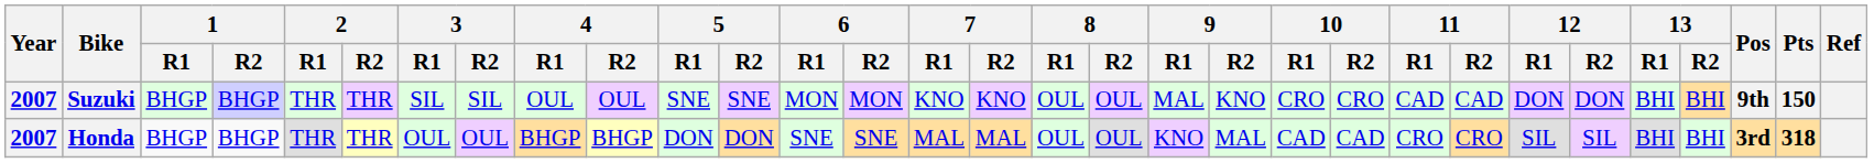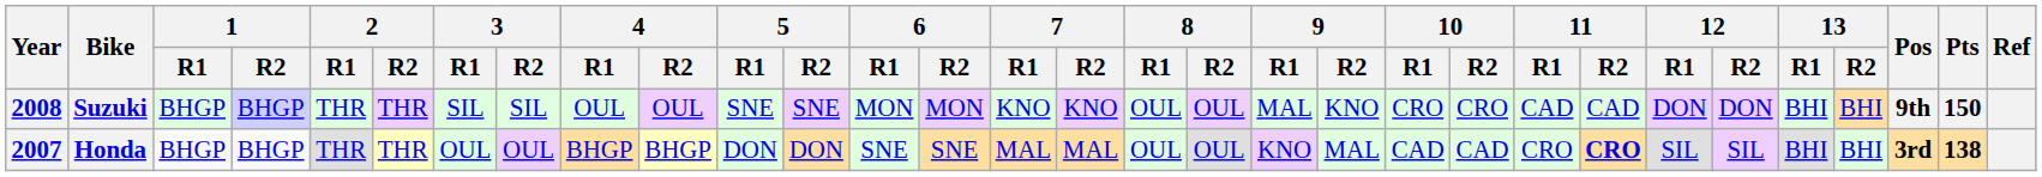 <table class="wikitable" style="text-align:center; font-size:90%">
 <tr>
 <th style="vertical-align:middle;" rowspan="2">Year</th>
 <th style="vertical-align:middle;" rowspan="2">Bike</th>
 <th colspan=2>1</th>
 <th colspan=2>2</th>
 <th colspan=2>3</th>
 <th colspan=2>4</th>
 <th colspan=2>5</th>
 <th colspan=2>6</th>
 <th colspan=2>7</th>
 <th colspan=2>8</th>
 <th colspan=2>9</th>
 <th colspan=2>10</th>
 <th colspan=2>11</th>
 <th colspan=2>12</th>
 <th colspan=2>13</th>
 <th rowspan=2>Pos</th>
 <th rowspan=2>Pts</th>
 <th rowspan=2>Ref</th>
 </tr>
 <tr>
 <th>R1</th>
 <th>R2</th>
 <th>R1</th>
 <th>R2</th>
 <th>R1</th>
 <th>R2</th>
 <th>R1</th>
 <th>R2</th>
 <th>R1</th>
 <th>R2</th>
 <th>R1</th>
 <th>R2</th>
 <th>R1</th>
 <th>R2</th>
 <th>R1</th>
 <th>R2</th>
 <th>R1</th>
 <th>R2</th>
 <th>R1</th>
 <th>R2</th>
 <th>R1</th>
 <th>R2</th>
 <th>R1</th>
 <th>R2</th>
 <th>R1</th>
 <th>R2</th>
 </tr>
 <tr>
-<th><a href='#'>2007</a></th>
+<th><a href='#'>2008</a></th>
 <th><a href='#'>Suzuki</a></th>
 <td style="background:#dfffdf;"><a href='#'>BHGP</a><br></td>
 <td style="background:#cfcfff;"><a href='#'>BHGP</a><br></td>
 <td style="background:#dfffdf;"><a href='#'>THR</a><br></td>
 <td style="background:#efcfff;"><a href='#'>THR</a><br></td>
 <td style="background:#dfffdf;"><a href='#'>SIL</a><br></td>
 <td style="background:#dfffdf;"><a href='#'>SIL</a><br></td>
 <td style="background:#dfffdf;"><a href='#'>OUL</a><br></td>
 <td style="background:#efcfff;"><a href='#'>OUL</a><br></td>
 <td style="background:#dfffdf;"><a href='#'>SNE</a><br></td>
 <td style="background:#efcfff;"><a href='#'>SNE</a><br></td>
 <td style="background:#dfffdf;"><a href='#'>MON</a><br></td>
 <td style="background:#efcfff;"><a href='#'>MON</a><br></td>
 <td style="background:#dfffdf;"><a href='#'>KNO</a><br></td>
 <td style="background:#efcfff;"><a href='#'>KNO</a><br></td>
 <td style="background:#dfffdf;"><a href='#'>OUL</a><br></td>
 <td style="background:#efcfff;"><a href='#'>OUL</a><br></td>
 <td style="background:#dfffdf;"><a href='#'>MAL</a><br></td>
 <td style="background:#dfffdf;"><a href='#'>KNO</a><br></td>
 <td style="background:#dfffdf;"><a href='#'>CRO</a><br></td>
 <td style="background:#dfffdf;"><a href='#'>CRO</a><br></td>
 <td style="background:#dfffdf;"><a href='#'>CAD</a><br></td>
 <td style="background:#dfffdf;"><a href='#'>CAD</a><br></td>
 <td style="background:#efcfff;"><a href='#'>DON</a><br></td>
 <td style="background:#efcfff;"><a href='#'>DON</a><br></td>
 <td style="background:#dfffdf;"><a href='#'>BHI</a><br></td>
 <td style="background:#ffdf9f;"><a href='#'>BHI</a><br></td>
 <th>9th</th>
 <th>150</th>
 <th></th>
 </tr>
 <tr>
 <th><a href='#'>2007</a></th>
 <th><a href='#'>Honda</a></th>
 <td><a href='#'>BHGP</a><br></td>
 <td><a href='#'>BHGP</a><br></td>
 <td style="background:#dfdfdf;"><a href='#'>THR</a><br></td>
 <td style="background:#ffffbf;"><a href='#'>THR</a><br></td>
 <td style="background:#dfffdf;"><a href='#'>OUL</a><br></td>
 <td style="background:#efcfff;"><a href='#'>OUL</a><br></td>
 <td style="background:#ffdf9f;"><a href='#'>BHGP</a><br></td>
 <td style="background:#ffffbf;"><a href='#'>BHGP</a><br></td>
 <td style="background:#dfffdf;"><a href='#'>DON</a><br></td>
 <td style="background:#ffdf9f;"><a href='#'>DON</a><br></td>
 <td style="background:#dfffdf;"><a href='#'>SNE</a><br></td>
 <td style="background:#ffdf9f;"><a href='#'>SNE</a><br></td>
 <td style="background:#ffdf9f;"><a href='#'>MAL</a><br></td>
 <td style="background:#ffdf9f;"><a href='#'>MAL</a><br></td>
 <td style="background:#dfffdf;"><a href='#'>OUL</a><br></td>
 <td style="background:#dfdfdf;"><a href='#'>OUL</a><br></td>
 <td style="background:#efcfff;"><a href='#'>KNO</a><br></td>
 <td style="background:#dfffdf;"><a href='#'>MAL</a><br></td>
 <td style="background:#dfffdf;"><a href='#'>CAD</a><br></td>
 <td style="background:#dfffdf;"><a href='#'>CAD</a><br></td>
 <td style="background:#dfffdf;"><a href='#'>CRO</a><br></td>
-<td style="background:#ffdf9f;"><a href='#'>CRO</a><br></td>
+<td style="background:#ffdf9f;"><strong><a href='#'>CRO</a><br></strong></td>
 <td style="background:#dfdfdf;"><a href='#'>SIL</a><br></td>
 <td style="background:#efcfff;"><a href='#'>SIL</a><br></td>
 <td style="background:#dfdfdf;"><a href='#'>BHI</a><br></td>
 <td style="background:#dfffdf;"><a href='#'>BHI</a><br></td>
 <td style="background:#ffdf9f;"><strong>3rd</strong></td>
-<td style="background:#ffdf9f;"><strong>318</strong></td>
+<td style="background:#ffdf9f;"><strong>138</strong></td>
 <th></th>
 </tr>
 </table>
